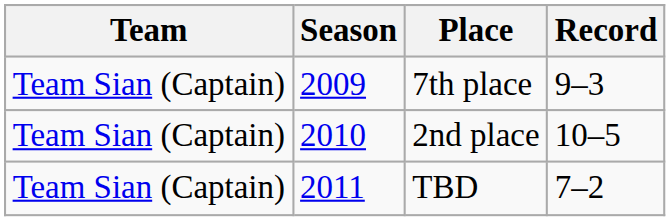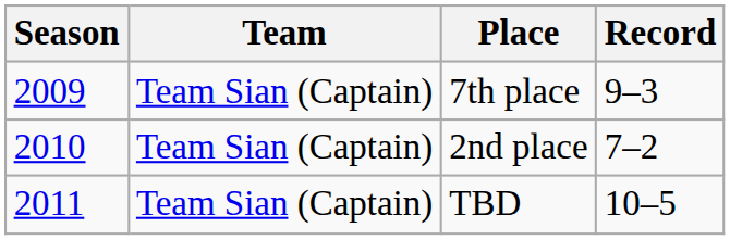 <table class = "wikitable">
 <tr>
+<th>Season</th>
 <th>Team</th>
-<th>Season</th>
 <th>Place</th>
 <th>Record</th>
 </tr>
 <tr>
+<td><a href='#'>2009</a></td>
 <td><a href='#'>Team Sian</a> (Captain)</td>
-<td><a href='#'>2009</a></td>
 <td>7th place</td>
 <td>9–3</td>
 </tr>
 <tr>
+<td><a href='#'>2010</a></td>
 <td><a href='#'>Team Sian</a> (Captain)</td>
-<td><a href='#'>2010</a></td>
 <td>2nd place</td>
+<td>7–2</td>
+</tr>
+<tr>
+<td><a href='#'>2011</a></td>
+<td><a href='#'>Team Sian</a> (Captain)</td>
+<td>TBD</td>
 <td>10–5</td>
 </tr>
-<tr>
-<td><a href='#'>Team Sian</a> (Captain)</td>
-<td><a href='#'>2011</a></td>
-<td>TBD</td>
-<td>7–2</td>
-</tr>
 </table>
